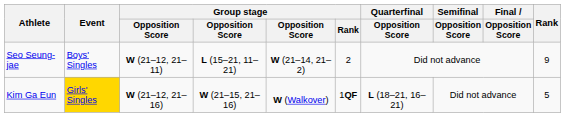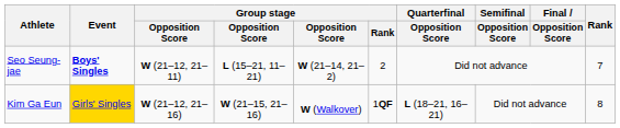 <table class="wikitable" style="font-size:90%">
 <tr>
 <th rowspan=2>Athlete</th>
 <th rowspan=2>Event</th>
 <th colspan=4>Group stage</th>
 <th>Quarterfinal</th>
 <th>Semifinal</th>
 <th>Final / </th>
 <th rowspan=2>Rank</th>
 </tr>
 <tr style="font-size:95%">
 <th>Opposition<br>Score</th>
 <th>Opposition<br>Score</th>
 <th>Opposition<br>Score</th>
 <th>Rank</th>
 <th>Opposition<br>Score</th>
 <th>Opposition<br>Score</th>
 <th>Opposition<br>Score</th>
 </tr>
 <tr align=center>
 <td align=left><a href='#'>Seo Seung-jae</a></td>
-<td align=left><a href='#'>Boys' Singles</a></td>
+<td align=left><strong><a href='#'>Boys' Singles</a></strong></td>
 <td><br><strong>W</strong> (21–12, 21–11)</td>
 <td><br><strong>L</strong> (15–21, 11–21)</td>
 <td><br><strong>W</strong> (21–14, 21–2)</td>
 <td>2</td>
 <td colspan=3>Did not advance</td>
-<td>9</td>
+<td>7</td>
 </tr>
 <tr align=center>
 <td align=left><a href='#'>Kim Ga Eun</a></td>
 <td align=left style="background: gold;"><a href='#'>Girls' Singles</a></td>
 <td><br><strong>W</strong> (21–12, 21–16)</td>
 <td><br><strong>W</strong> (21–15, 21–16)</td>
 <td><br><strong>W</strong> (<a href='#'>Walkover</a>)</td>
 <td>1<strong>QF</strong></td>
 <td><br><strong>L</strong> (18–21, 16–21)</td>
 <td colspan=2>Did not advance</td>
-<td>5</td>
+<td>8</td>
 </tr>
 </table>
